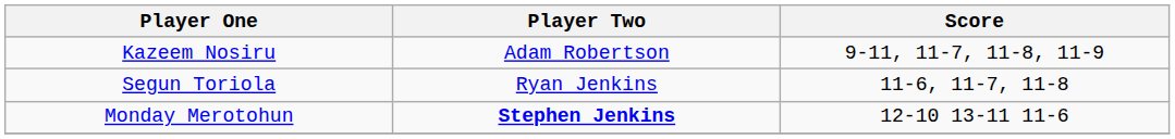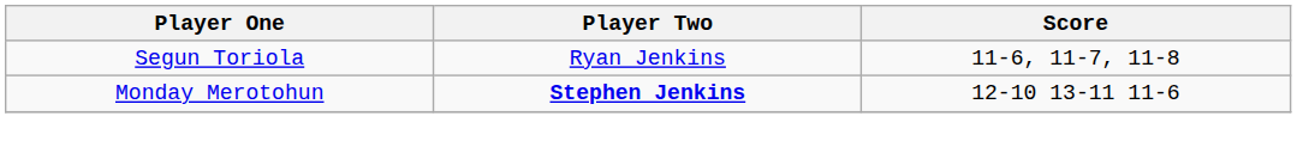 <table class="wikitable" style="text-align: center">
 <tr>
 <th width=250>Player One</th>
 <th width=250>Player Two</th>
 <th width=250>Score</th>
-</tr>
-<tr>
-<td><a href='#'>Kazeem Nosiru</a></td>
-<td><a href='#'>Adam Robertson</a></td>
-<td>9-11, 11-7, 11-8, 11-9</td>
 </tr>
 <tr>
 <td><a href='#'>Segun Toriola</a></td>
 <td><a href='#'>Ryan Jenkins</a></td>
 <td>11-6, 11-7, 11-8</td>
 </tr>
 <tr>
 <td><a href='#'>Monday Merotohun</a></td>
 <td><strong><a href='#'>Stephen Jenkins</a></strong></td>
 <td>12-10 13-11 11-6</td>
 </tr>
 <tr>
 </tr>
 </table>
